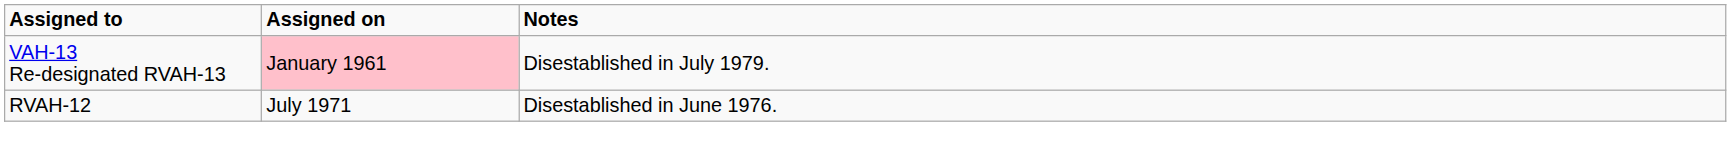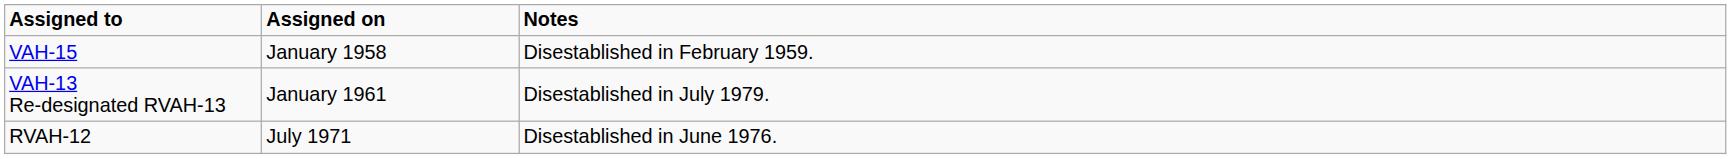 <table class="wikitable" style="width: 70%;">
 <tr>
 <td style="width: 200px;"><strong>Assigned to</strong></td>
 <td style="width: 200px;"><strong>Assigned on</strong></td>
 <td><strong>Notes</strong></td>
 </tr>
 <tr>
+<td><a href='#'>VAH-15</a></td>
+<td>January 1958</td>
+<td>Disestablished in February 1959.</td>
+</tr>
+<tr>
 <td><a href='#'>VAH-13</a><br>Re-designated RVAH-13</td>
-<td style="background: pink;">January 1961</td>
+<td>January 1961</td>
 <td>Disestablished in July 1979.</td>
 </tr>
 <tr>
 <td>RVAH-12</td>
 <td>July 1971</td>
 <td>Disestablished in June 1976.</td>
 </tr>
 </table>
